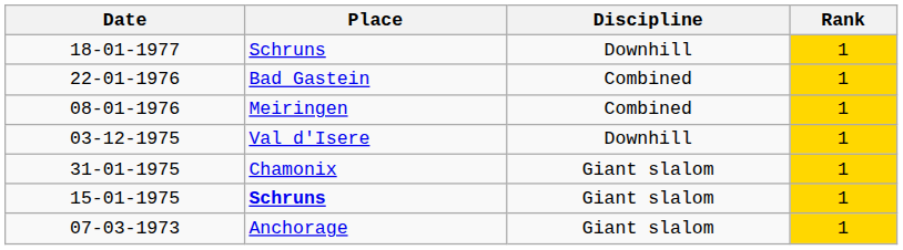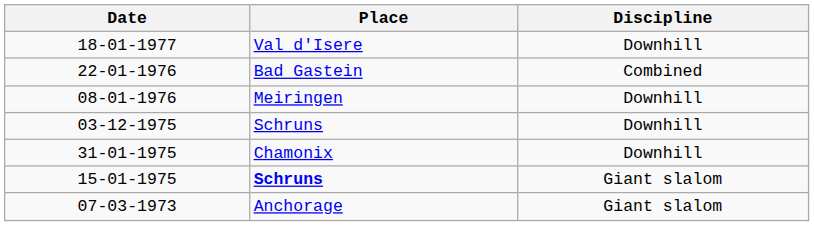 <table class="wikitable" width=40% style="font-size:100%; text-align:center;">
 <tr>
 <th>Date</th>
 <th>Place</th>
 <th>Discipline</th>
-<th>Rank</th>
 </tr>
 <tr>
 <td>18-01-1977</td>
-<td align=left> <a href='#'>Schruns</a></td>
+<td align=left> <a href='#'>Val d'Isere</a></td>
 <td>Downhill</td>
-<td bgcolor=gold>1</td>
 </tr>
 <tr>
 <td>22-01-1976</td>
 <td align=left> <a href='#'>Bad Gastein</a></td>
 <td>Combined</td>
-<td bgcolor=gold>1</td>
 </tr>
 <tr>
 <td>08-01-1976</td>
 <td align=left> <a href='#'>Meiringen</a></td>
-<td>Combined</td>
-<td bgcolor=gold>1</td>
+<td>Downhill</td>
 </tr>
 <tr>
 <td>03-12-1975</td>
-<td align=left> <a href='#'>Val d'Isere</a></td>
+<td align=left> <a href='#'>Schruns</a></td>
 <td>Downhill</td>
-<td bgcolor=gold>1</td>
 </tr>
 <tr>
 <td>31-01-1975</td>
 <td align=left> <a href='#'>Chamonix</a></td>
-<td>Giant slalom</td>
-<td bgcolor=gold>1</td>
+<td>Downhill</td>
 </tr>
 <tr>
 <td>15-01-1975</td>
 <td align=left><strong> <a href='#'>Schruns</a></strong></td>
 <td>Giant slalom</td>
-<td bgcolor=gold>1</td>
 </tr>
 <tr>
 <td>07-03-1973</td>
 <td align=left> <a href='#'>Anchorage</a></td>
 <td>Giant slalom</td>
-<td bgcolor=gold>1</td>
 </tr>
 </table>
